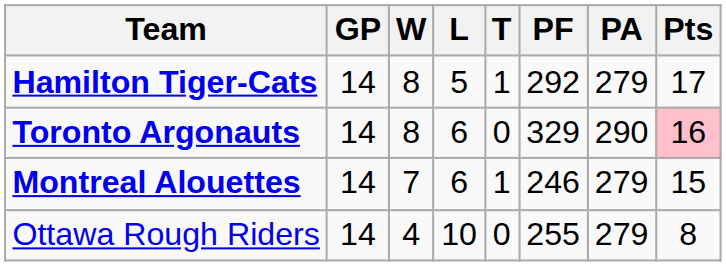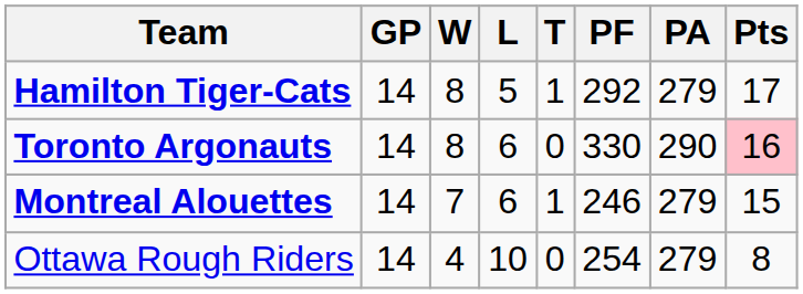 <table class="wikitable" style="float:left; margin-right:1em">
 <tr>
 <th>Team</th>
 <th>GP</th>
 <th>W</th>
 <th>L</th>
 <th>T</th>
 <th>PF</th>
 <th>PA</th>
 <th>Pts</th>
 </tr>
 <tr align="center">
 <td align="left"><strong><a href='#'>Hamilton Tiger-Cats</a></strong></td>
 <td>14</td>
 <td>8</td>
 <td>5</td>
 <td>1</td>
 <td>292</td>
 <td>279</td>
 <td>17</td>
 </tr>
 <tr align="center">
 <td align="left"><strong><a href='#'>Toronto Argonauts</a></strong></td>
 <td>14</td>
 <td>8</td>
 <td>6</td>
 <td>0</td>
-<td>329</td>
+<td>330</td>
 <td>290</td>
 <td style="background: pink;">16</td>
 </tr>
 <tr align="center">
 <td align="left"><strong><a href='#'>Montreal Alouettes</a></strong></td>
 <td>14</td>
 <td>7</td>
 <td>6</td>
 <td>1</td>
 <td>246</td>
 <td>279</td>
 <td>15</td>
 </tr>
 <tr align="center">
 <td align="left"><a href='#'>Ottawa Rough Riders</a></td>
 <td>14</td>
 <td>4</td>
 <td>10</td>
 <td>0</td>
-<td>255</td>
+<td>254</td>
 <td>279</td>
 <td>8</td>
 </tr>
 </table>
